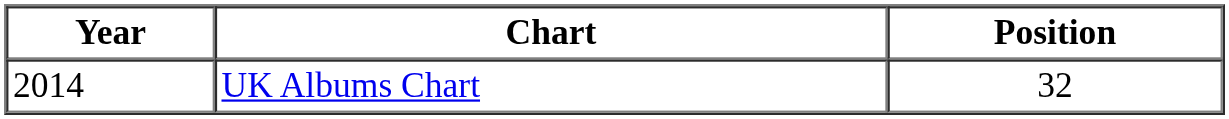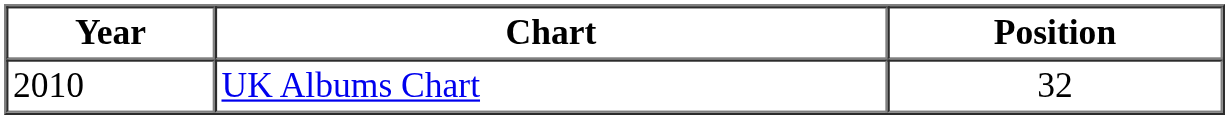 <table border=1 cellspacing=0 cellpadding=2 width="550px">
 <tr>
 <th>Year</th>
 <th>Chart</th>
 <th>Position</th>
 </tr>
 <tr>
-<td>2014</td>
+<td>2010</td>
 <td><a href='#'>UK Albums Chart</a></td>
 <td align="center">32</td>
 </tr>
 <tr>
 </tr>
 </table>
